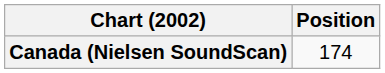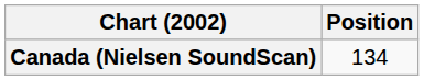 <table class="wikitable plainrowheaders">
 <tr>
 <th>Chart (2002)</th>
 <th>Position</th>
 </tr>
 <tr>
 <th scope="row">Canada (Nielsen SoundScan)</th>
-<td align="center">174</td>
+<td align="center">134</td>
 </tr>
 </table>
